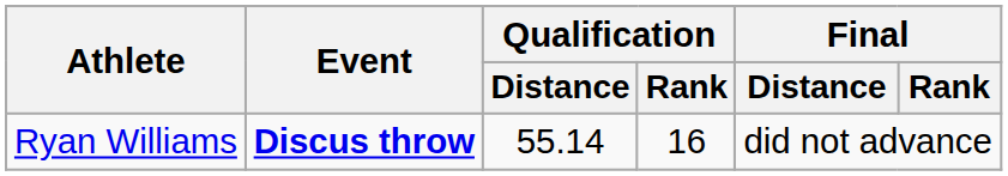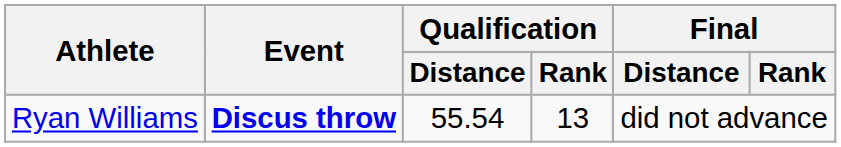 <table class="wikitable" style="font-size:90%; text-align:center">
 <tr>
 <th rowspan=2>Athlete</th>
 <th rowspan=2>Event</th>
 <th colspan=2>Qualification</th>
 <th colspan=2>Final</th>
 </tr>
 <tr style="font-size:95%">
 <th>Distance</th>
 <th>Rank</th>
 <th>Distance</th>
 <th>Rank</th>
 </tr>
 <tr>
 <td align=left><a href='#'>Ryan Williams</a></td>
 <td align=left rowspan=1><strong><a href='#'>Discus throw</a></strong></td>
-<td>55.14</td>
-<td>16</td>
+<td>55.54</td>
+<td>13</td>
 <td colspan=2>did not advance</td>
 </tr>
 </table>
